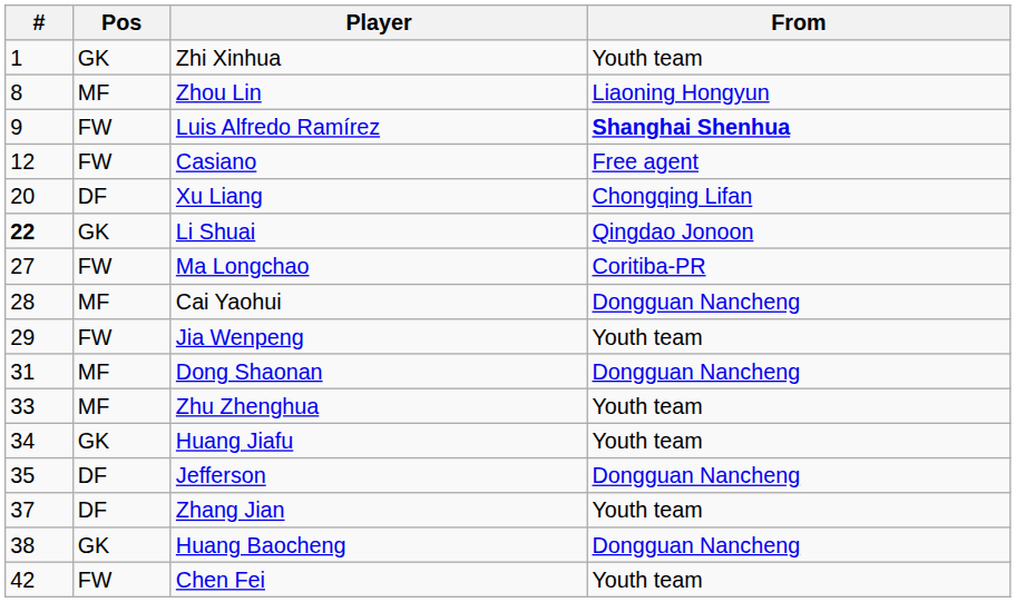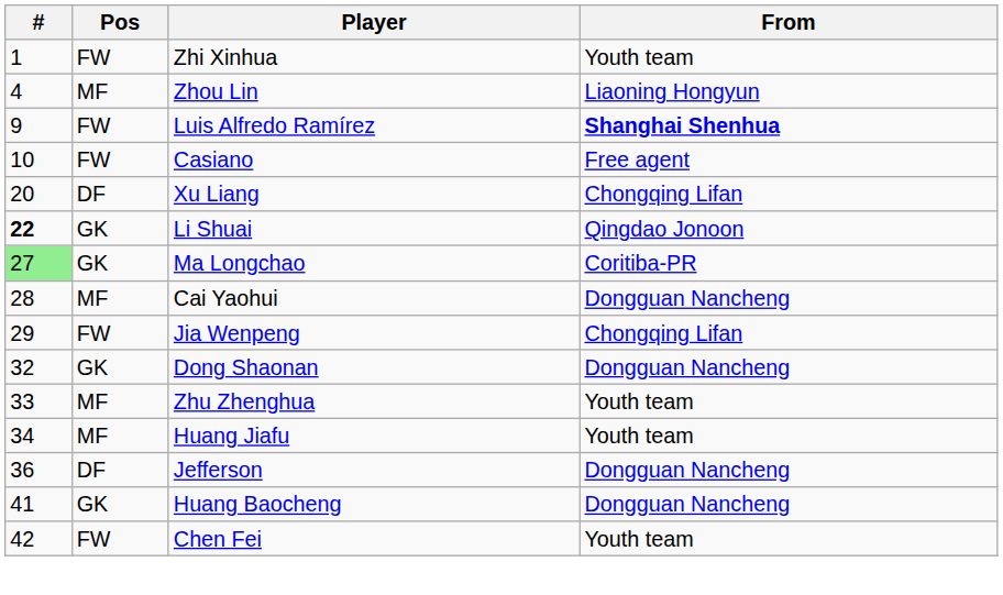 <table width=55% class="wikitable" style="text-align:center; font-size:95%; text-align:left">
 <tr>
 <th><strong>#</strong></th>
 <th><strong>Pos</strong></th>
 <th><strong>Player</strong></th>
 <th><strong>From</strong></th>
 </tr>
 <tr --->
 <td>1</td>
-<td>GK</td>
+<td>FW</td>
 <td> Zhi Xinhua</td>
 <td>Youth team</td>
 </tr>
 <tr --->
-<td>8</td>
+<td>4</td>
 <td>MF</td>
 <td> <a href='#'>Zhou Lin</a></td>
 <td> <a href='#'>Liaoning Hongyun</a></td>
 </tr>
 <tr --->
 <td>9</td>
 <td>FW</td>
 <td> <a href='#'>Luis Alfredo Ramírez</a></td>
 <td><strong> <a href='#'>Shanghai Shenhua</a></strong></td>
 </tr>
 <tr --->
-<td>12</td>
+<td>10</td>
 <td>FW</td>
 <td> <a href='#'>Casiano</a></td>
 <td><a href='#'>Free agent</a></td>
 </tr>
 <tr --->
 <td>20</td>
 <td>DF</td>
 <td> <a href='#'>Xu Liang</a></td>
 <td> <a href='#'>Chongqing Lifan</a></td>
 </tr>
 <tr --->
 <td><strong>22</strong></td>
 <td>GK</td>
 <td> <a href='#'>Li Shuai</a></td>
 <td> <a href='#'>Qingdao Jonoon</a></td>
 </tr>
 <tr --->
-<td>27</td>
-<td>FW</td>
+<td style="background: lightgreen;">27</td>
+<td>GK</td>
 <td> <a href='#'>Ma Longchao</a></td>
 <td> <a href='#'>Coritiba-PR</a></td>
 </tr>
 <tr --->
 <td>28</td>
 <td>MF</td>
 <td> Cai Yaohui</td>
 <td> <a href='#'>Dongguan Nancheng</a></td>
 </tr>
 <tr --->
 <td>29</td>
 <td>FW</td>
 <td> <a href='#'>Jia Wenpeng</a></td>
-<td>Youth team</td>
+<td> <a href='#'>Chongqing Lifan</a></td>
 </tr>
 <tr --->
-<td>31</td>
-<td>MF</td>
+<td>32</td>
+<td>GK</td>
 <td> <a href='#'>Dong Shaonan</a></td>
 <td> <a href='#'>Dongguan Nancheng</a></td>
 </tr>
 <tr --->
 <td>33</td>
 <td>MF</td>
 <td> <a href='#'>Zhu Zhenghua</a></td>
 <td>Youth team</td>
 </tr>
 <tr --->
 <td>34</td>
-<td>GK</td>
+<td>MF</td>
 <td> <a href='#'>Huang Jiafu</a></td>
 <td>Youth team</td>
 </tr>
 <tr --->
-<td>35</td>
+<td>36</td>
 <td>DF</td>
 <td> <a href='#'>Jefferson</a></td>
 <td> <a href='#'>Dongguan Nancheng</a></td>
 </tr>
 <tr --->
-<td>37</td>
-<td>DF</td>
-<td> <a href='#'>Zhang Jian</a></td>
-<td>Youth team</td>
-</tr>
-<tr --->
-<td>38</td>
+<td>41</td>
 <td>GK</td>
 <td> <a href='#'>Huang Baocheng</a></td>
 <td> <a href='#'>Dongguan Nancheng</a></td>
 </tr>
 <tr --->
 <td>42</td>
 <td>FW</td>
 <td> <a href='#'>Chen Fei</a></td>
 <td>Youth team</td>
 </tr>
 </table>
